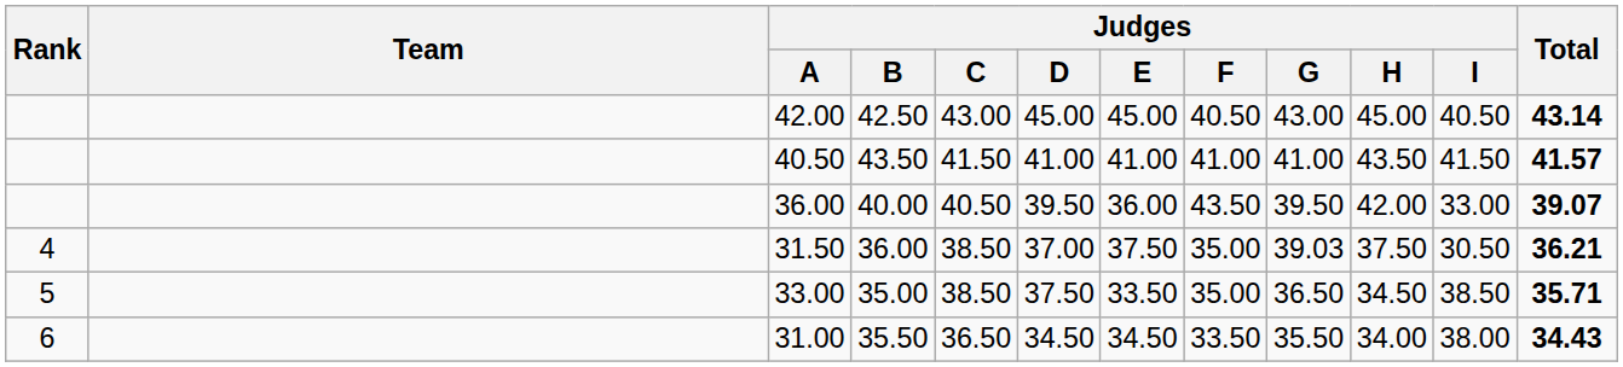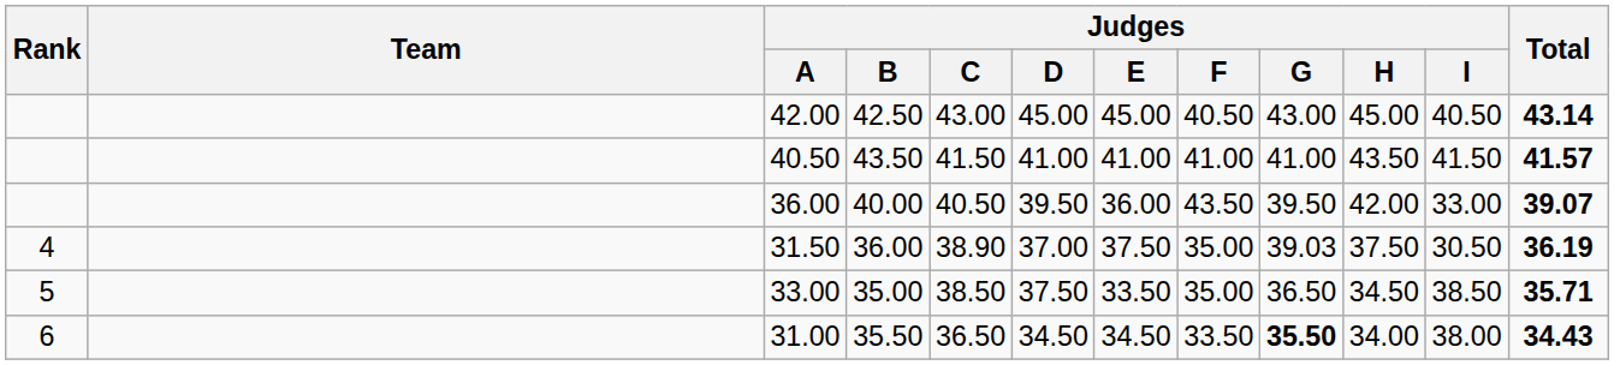 <table class=wikitable style="text-align:center">
 <tr>
 <th rowspan="2" width=40>Rank</th>
 <th rowspan="2" width=380>Team</th>
 <th colspan="9">Judges</th>
 <th rowspan="2" width=50>Total</th>
 </tr>
 <tr>
 <th width=40>A</th>
 <th width=40>B</th>
 <th width=40>C</th>
 <th width=40>D</th>
 <th width=40>E</th>
 <th width=40>F</th>
 <th width=40>G</th>
 <th width=40>H</th>
 <th width=40>I</th>
 </tr>
 <tr>
 <td></td>
 <td align=left></td>
 <td>42.00</td>
 <td>42.50</td>
 <td>43.00</td>
 <td>45.00</td>
 <td>45.00</td>
 <td>40.50</td>
 <td>43.00</td>
 <td>45.00</td>
 <td>40.50</td>
 <td><strong>43.14</strong></td>
 </tr>
 <tr>
 <td></td>
 <td align=left></td>
 <td>40.50</td>
 <td>43.50</td>
 <td>41.50</td>
 <td>41.00</td>
 <td>41.00</td>
 <td>41.00</td>
 <td>41.00</td>
 <td>43.50</td>
 <td>41.50</td>
 <td><strong>41.57</strong></td>
 </tr>
 <tr>
 <td></td>
 <td align=left></td>
 <td>36.00</td>
 <td>40.00</td>
 <td>40.50</td>
 <td>39.50</td>
 <td>36.00</td>
 <td>43.50</td>
 <td>39.50</td>
 <td>42.00</td>
 <td>33.00</td>
 <td><strong>39.07</strong></td>
 </tr>
 <tr>
 <td>4</td>
 <td align=left></td>
 <td>31.50</td>
 <td>36.00</td>
-<td>38.50</td>
+<td>38.90</td>
 <td>37.00</td>
 <td>37.50</td>
 <td>35.00</td>
 <td>39.03</td>
 <td>37.50</td>
 <td>30.50</td>
-<td><strong>36.21</strong></td>
+<td><strong>36.19</strong></td>
 </tr>
 <tr>
 <td>5</td>
 <td align=left></td>
 <td>33.00</td>
 <td>35.00</td>
 <td>38.50</td>
 <td>37.50</td>
 <td>33.50</td>
 <td>35.00</td>
 <td>36.50</td>
 <td>34.50</td>
 <td>38.50</td>
 <td><strong>35.71</strong></td>
 </tr>
 <tr>
 <td>6</td>
 <td align=left></td>
 <td>31.00</td>
 <td>35.50</td>
 <td>36.50</td>
 <td>34.50</td>
 <td>34.50</td>
 <td>33.50</td>
-<td>35.50</td>
+<td><strong>35.50</strong></td>
 <td>34.00</td>
 <td>38.00</td>
 <td><strong>34.43</strong></td>
 </tr>
 </table>
